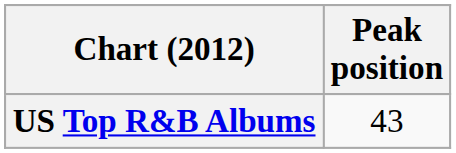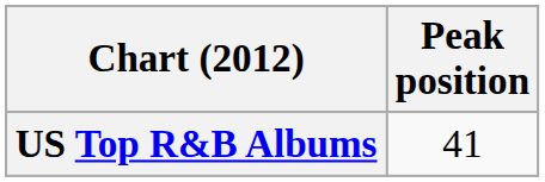 <table class="wikitable plainrowheaders">
 <tr>
 <th>Chart (2012)</th>
 <th>Peak<br>position</th>
 </tr>
 <tr>
 <th scope="row">US <a href='#'>Top R&B Albums</a></th>
-<td align="center">43</td>
+<td align="center">41</td>
 </tr>
 </table>
